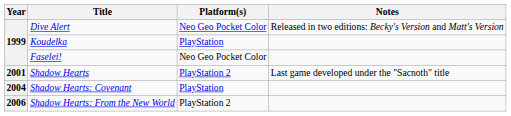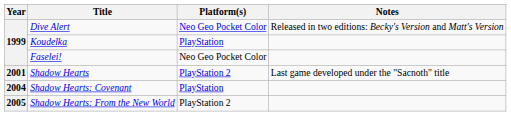 <table class="wikitable sortable plainrowheaders">
 <tr>
 <th scope="col">Year</th>
 <th scope="col">Title</th>
 <th scope="col">Platform(s)</th>
 <th scope="col" class="unsortable">Notes</th>
 </tr>
 <tr>
 <th scope="row" rowspan="3">1999</th>
 <td><em><a href='#'>Dive Alert</a></em></td>
 <td><a href='#'>Neo Geo Pocket Color</a></td>
 <td>Released in two editions: <em>Becky's Version</em> and <em>Matt's Version</em></td>
 </tr>
 <tr>
 <td><em><a href='#'>Koudelka</a></em></td>
 <td><a href='#'>PlayStation</a></td>
 <td></td>
 </tr>
 <tr>
 <td><em><a href='#'>Faselei!</a></em></td>
 <td>Neo Geo Pocket Color</td>
 <td></td>
 </tr>
 <tr>
 <th scope="row">2001</th>
 <td><em><a href='#'>Shadow Hearts</a></em></td>
 <td><a href='#'>PlayStation 2</a></td>
 <td>Last game developed under the "Sacnoth" title</td>
 </tr>
 <tr>
 <th scope="row">2004</th>
 <td><em><a href='#'>Shadow Hearts: Covenant</a></em></td>
 <td><a href='#'>PlayStation</a></td>
 <td></td>
 </tr>
 <tr>
-<th scope="row">2006</th>
+<th scope="row">2005</th>
 <td><em><a href='#'>Shadow Hearts: From the New World</a></em></td>
 <td>PlayStation 2</td>
 <td></td>
 </tr>
 </table>
